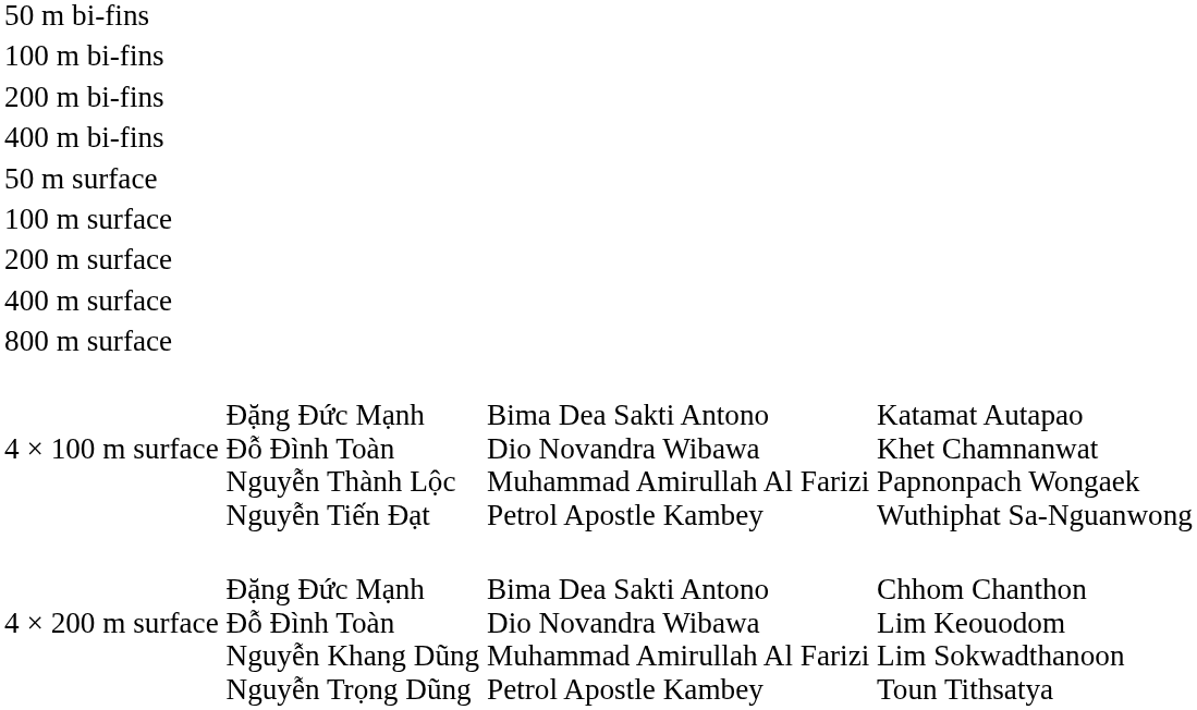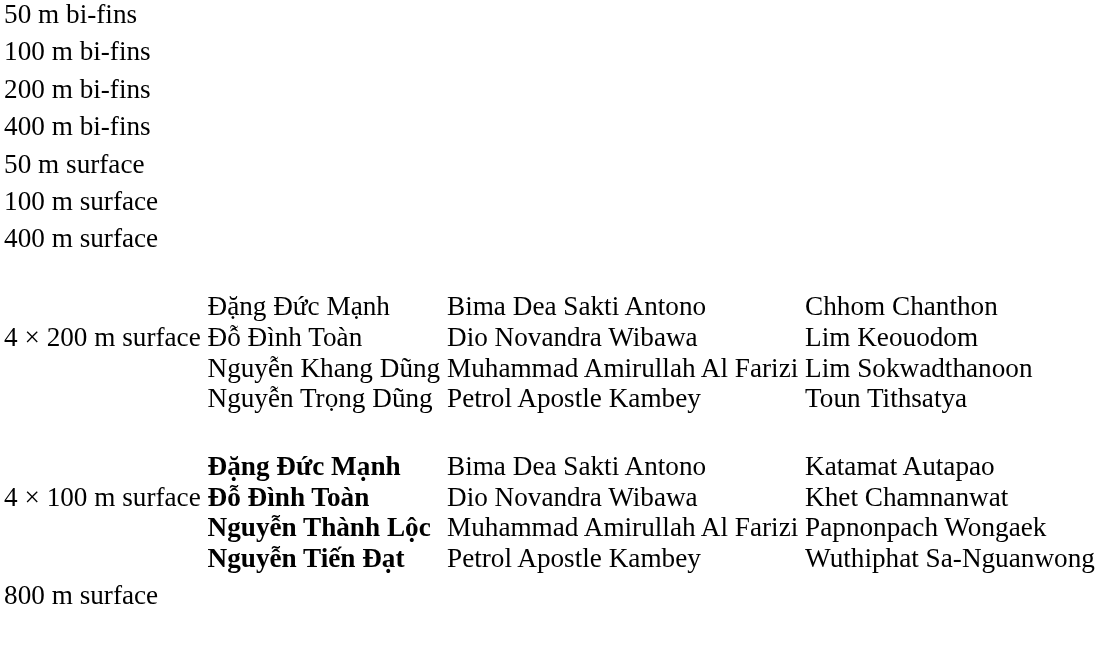 <table>
 <tr>
 <td>50 m bi-fins <br> </td>
 <td nowrap></td>
 <td></td>
 <td></td>
 </tr>
 <tr>
 <td>100 m bi-fins</td>
 <td></td>
 <td></td>
 <td></td>
 </tr>
 <tr>
 <td>200 m bi-fins</td>
 <td></td>
 <td></td>
 <td></td>
 </tr>
 <tr>
 <td>400 m bi-fins</td>
 <td></td>
 <td></td>
 <td nowrap></td>
 </tr>
 <tr>
 <td>50 m surface</td>
 <td></td>
 <td></td>
 <td></td>
 </tr>
 <tr>
 <td>100 m surface</td>
 <td></td>
 <td></td>
 <td></td>
 </tr>
 <tr>
-<td>200 m surface</td>
+<td>400 m surface</td>
 <td></td>
 <td></td>
 <td></td>
 </tr>
 <tr>
-<td>400 m surface</td>
-<td></td>
-<td></td>
-<td></td>
+<td>4 × 200 m surface</td>
+<td><br>Đặng Đức Mạnh<br>Đỗ Đình Toàn<br>Nguyễn Khang Dũng<br>Nguyễn Trọng Dũng</td>
+<td><br>Bima Dea Sakti Antono<br>Dio Novandra Wibawa<br>Muhammad Amirullah Al Farizi<br>Petrol Apostle Kambey</td>
+<td><br>Chhom Chanthon<br>Lim Keouodom<br>Lim Sokwadthanoon<br>Toun Tithsatya</td>
+</tr>
+<tr>
+<td>4 × 100 m surface</td>
+<td><strong><br>Đặng Đức Mạnh<br>Đỗ Đình Toàn<br>Nguyễn Thành Lộc<br>Nguyễn Tiến Đạt</strong></td>
+<td nowrap><br>Bima Dea Sakti Antono<br>Dio Novandra Wibawa<br>Muhammad Amirullah Al Farizi<br>Petrol Apostle Kambey</td>
+<td><br>Katamat Autapao<br>Khet Chamnanwat<br>Papnonpach Wongaek<br>Wuthiphat Sa-Nguanwong</td>
 </tr>
 <tr>
 <td>800 m surface</td>
 <td></td>
 <td></td>
 <td></td>
 </tr>
-<tr>
-<td>4 × 100 m surface</td>
-<td><br>Đặng Đức Mạnh<br>Đỗ Đình Toàn<br>Nguyễn Thành Lộc<br>Nguyễn Tiến Đạt</td>
-<td nowrap><br>Bima Dea Sakti Antono<br>Dio Novandra Wibawa<br>Muhammad Amirullah Al Farizi<br>Petrol Apostle Kambey</td>
-<td><br>Katamat Autapao<br>Khet Chamnanwat<br>Papnonpach Wongaek<br>Wuthiphat Sa-Nguanwong</td>
-</tr>
-<tr>
-<td>4 × 200 m surface</td>
-<td><br>Đặng Đức Mạnh<br>Đỗ Đình Toàn<br>Nguyễn Khang Dũng<br>Nguyễn Trọng Dũng</td>
-<td><br>Bima Dea Sakti Antono<br>Dio Novandra Wibawa<br>Muhammad Amirullah Al Farizi<br>Petrol Apostle Kambey</td>
-<td><br>Chhom Chanthon<br>Lim Keouodom<br>Lim Sokwadthanoon<br>Toun Tithsatya</td>
-</tr>
 </table>
